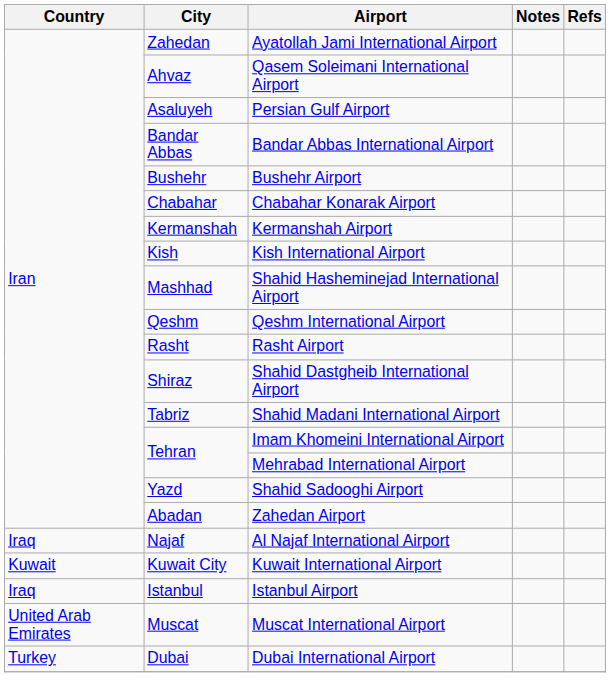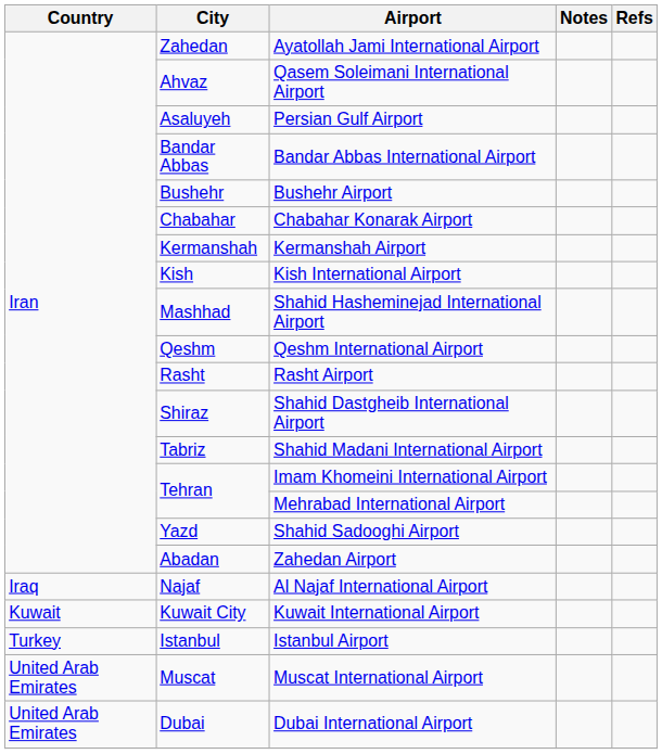 <table class="sortable wikitable">
 <tr>
 <th>Country</th>
 <th>City</th>
 <th>Airport</th>
 <th>Notes</th>
 <th>Refs</th>
 </tr>
 <tr>
 <td rowspan=17><a href='#'>Iran</a></td>
 <td><a href='#'>Zahedan</a></td>
 <td><a href='#'>Ayatollah Jami International Airport</a></td>
 <td align=center></td>
 <td align=center></td>
 </tr>
 <tr>
 <td><a href='#'>Ahvaz</a></td>
 <td><a href='#'>Qasem Soleimani International Airport</a></td>
 <td align=center></td>
 <td align=center></td>
 </tr>
 <tr>
 <td><a href='#'>Asaluyeh</a></td>
 <td><a href='#'>Persian Gulf Airport</a></td>
 <td align=center></td>
 <td align=center></td>
 </tr>
 <tr>
 <td><a href='#'>Bandar Abbas</a></td>
 <td><a href='#'>Bandar Abbas International Airport</a></td>
 <td align=center></td>
 <td align=center></td>
 </tr>
 <tr>
 <td><a href='#'>Bushehr</a></td>
 <td><a href='#'>Bushehr Airport</a></td>
 <td align=center></td>
 <td align=center></td>
 </tr>
 <tr>
 <td><a href='#'>Chabahar</a></td>
 <td><a href='#'>Chabahar Konarak Airport</a></td>
 <td align=center></td>
 <td align=center></td>
 </tr>
 <tr>
 <td><a href='#'>Kermanshah</a></td>
 <td><a href='#'>Kermanshah Airport</a></td>
 <td align=center></td>
 <td align=center></td>
 </tr>
 <tr>
 <td><a href='#'>Kish</a></td>
 <td><a href='#'>Kish International Airport</a></td>
 <td align=center></td>
 <td align=center></td>
 </tr>
 <tr>
 <td><a href='#'>Mashhad</a></td>
 <td><a href='#'>Shahid Hasheminejad International Airport</a></td>
 <td></td>
 <td align=center></td>
 </tr>
 <tr>
 <td><a href='#'>Qeshm</a></td>
 <td><a href='#'>Qeshm International Airport</a></td>
 <td align=center></td>
 <td align=center></td>
 </tr>
 <tr>
 <td><a href='#'>Rasht</a></td>
 <td><a href='#'>Rasht Airport</a></td>
 <td align=center></td>
 <td align=center></td>
 </tr>
 <tr>
 <td><a href='#'>Shiraz</a></td>
 <td><a href='#'>Shahid Dastgheib International Airport</a></td>
 <td align=center></td>
 <td align=center></td>
 </tr>
 <tr>
 <td><a href='#'>Tabriz</a></td>
 <td><a href='#'>Shahid Madani International Airport</a></td>
 <td align=center></td>
 <td align=center></td>
 </tr>
 <tr>
 <td rowspan="2"><a href='#'>Tehran</a></td>
 <td><a href='#'>Imam Khomeini International Airport</a></td>
 <td></td>
 <td align=center></td>
 </tr>
 <tr>
 <td><a href='#'>Mehrabad International Airport</a></td>
 <td></td>
 <td align=center></td>
 </tr>
 <tr>
 <td><a href='#'>Yazd</a></td>
 <td><a href='#'>Shahid Sadooghi Airport</a></td>
 <td align=center></td>
 <td align=center></td>
 </tr>
 <tr>
 <td><a href='#'>Abadan</a></td>
 <td><a href='#'>Zahedan Airport</a></td>
 <td align=center></td>
 <td align=center></td>
 </tr>
 <tr>
 <td><a href='#'>Iraq</a></td>
 <td><a href='#'>Najaf</a></td>
 <td><a href='#'>Al Najaf International Airport</a></td>
 <td align=center></td>
 <td align=center></td>
 </tr>
 <tr>
 <td><a href='#'>Kuwait</a></td>
 <td><a href='#'>Kuwait City</a></td>
 <td><a href='#'>Kuwait International Airport</a></td>
 <td align=center></td>
 <td align=center></td>
 </tr>
 <tr>
-<td><a href='#'>Iraq</a></td>
+<td><a href='#'>Turkey</a></td>
 <td><a href='#'>Istanbul</a></td>
 <td><a href='#'>Istanbul Airport</a></td>
 <td align=center></td>
 <td align=center></td>
 </tr>
 <tr>
 <td><a href='#'>United Arab Emirates</a></td>
 <td><a href='#'>Muscat</a></td>
 <td><a href='#'>Muscat International Airport</a></td>
 <td align=center></td>
 <td align=center></td>
 </tr>
 <tr>
-<td><a href='#'>Turkey</a></td>
+<td><a href='#'>United Arab Emirates</a></td>
 <td><a href='#'>Dubai</a></td>
 <td><a href='#'>Dubai International Airport</a></td>
 <td align=center></td>
 <td align=center></td>
 </tr>
 <tr>
 </tr>
 </table>
